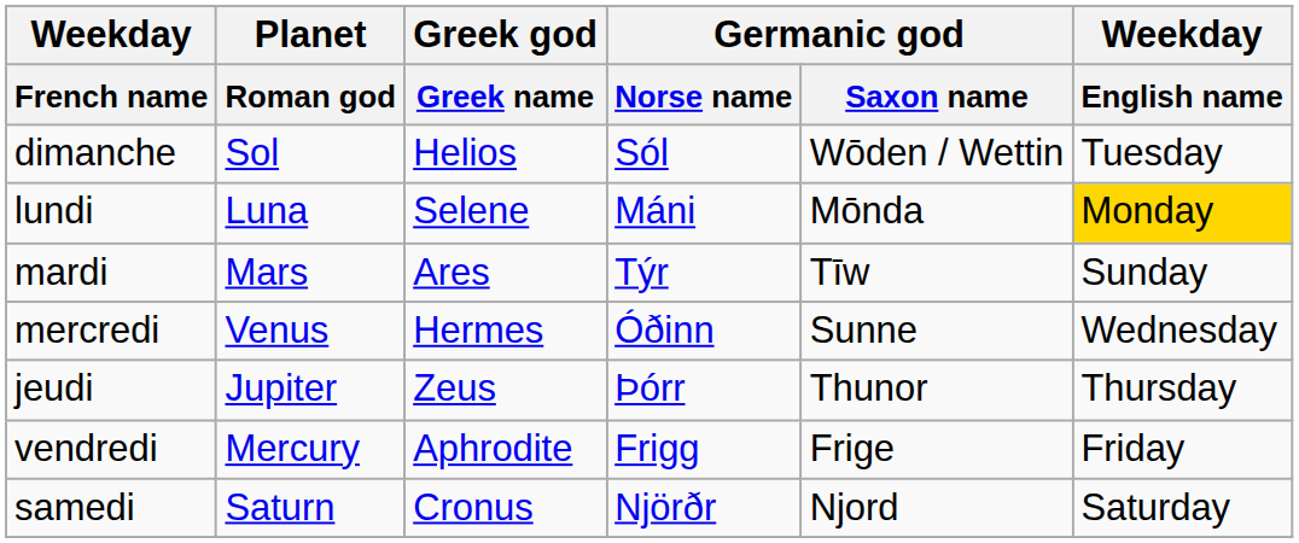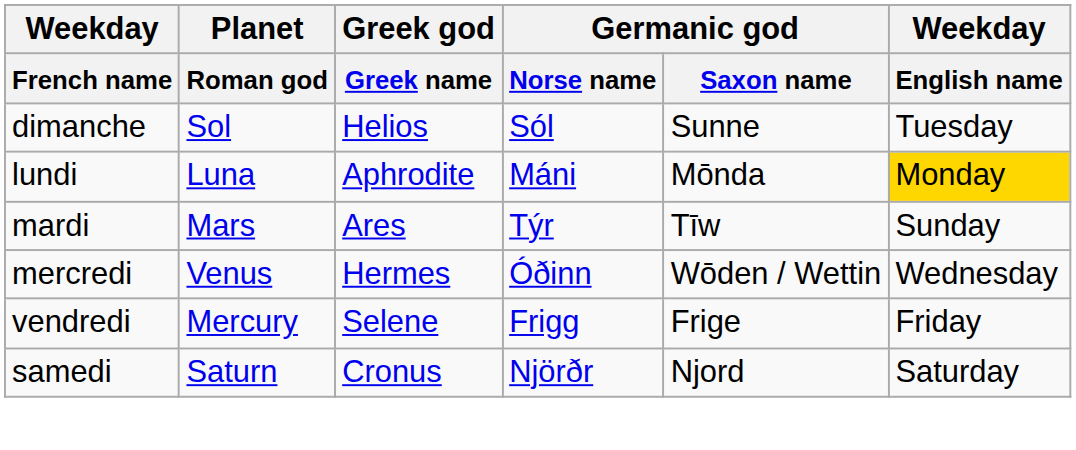 <table class="wikitable">
 <tr>
 <th>Weekday</th>
 <th>Planet</th>
 <th>Greek god</th>
 <th colspan="2">Germanic god</th>
 <th>Weekday</th>
 </tr>
 <tr>
 <th><small>French name</small></th>
 <th><small>Roman god</small></th>
 <th><small><a href='#'>Greek</a> name</small></th>
 <th><small><a href='#'>Norse</a> name</small></th>
 <th><small><a href='#'>Saxon</a> name</small></th>
 <th><small>English name</small></th>
 </tr>
 <tr>
 <td>dimanche</td>
 <td><a href='#'>Sol</a></td>
 <td><a href='#'>Helios</a></td>
 <td><a href='#'>Sól</a></td>
-<td>Wōden / Wettin</td>
+<td>Sunne</td>
 <td>Tuesday</td>
 </tr>
 <tr>
 <td>lundi</td>
 <td><a href='#'>Luna</a></td>
-<td><a href='#'>Selene</a></td>
+<td><a href='#'>Aphrodite</a></td>
 <td><a href='#'>Máni</a></td>
 <td>Mōnda</td>
 <td style="background: gold;">Monday</td>
 </tr>
 <tr>
 <td>mardi</td>
 <td><a href='#'>Mars</a></td>
 <td><a href='#'>Ares</a></td>
 <td><a href='#'>Týr</a></td>
 <td>Tīw</td>
 <td>Sunday</td>
 </tr>
 <tr>
 <td>mercredi</td>
 <td><a href='#'>Venus</a></td>
 <td><a href='#'>Hermes</a></td>
 <td><a href='#'>Óðinn</a></td>
-<td>Sunne</td>
+<td>Wōden / Wettin</td>
 <td>Wednesday</td>
-</tr>
-<tr>
-<td>jeudi</td>
-<td><a href='#'>Jupiter</a></td>
-<td><a href='#'>Zeus</a></td>
-<td><a href='#'>Þórr</a></td>
-<td>Thunor</td>
-<td>Thursday</td>
 </tr>
 <tr>
 <td>vendredi</td>
 <td><a href='#'>Mercury</a></td>
-<td><a href='#'>Aphrodite</a></td>
+<td><a href='#'>Selene</a></td>
 <td><a href='#'>Frigg</a></td>
 <td>Frige</td>
 <td>Friday</td>
 </tr>
 <tr>
 <td>samedi</td>
 <td><a href='#'>Saturn</a></td>
 <td><a href='#'>Cronus</a></td>
 <td><a href='#'>Njörðr</a></td>
 <td>Njord</td>
 <td>Saturday</td>
 </tr>
 </table>
